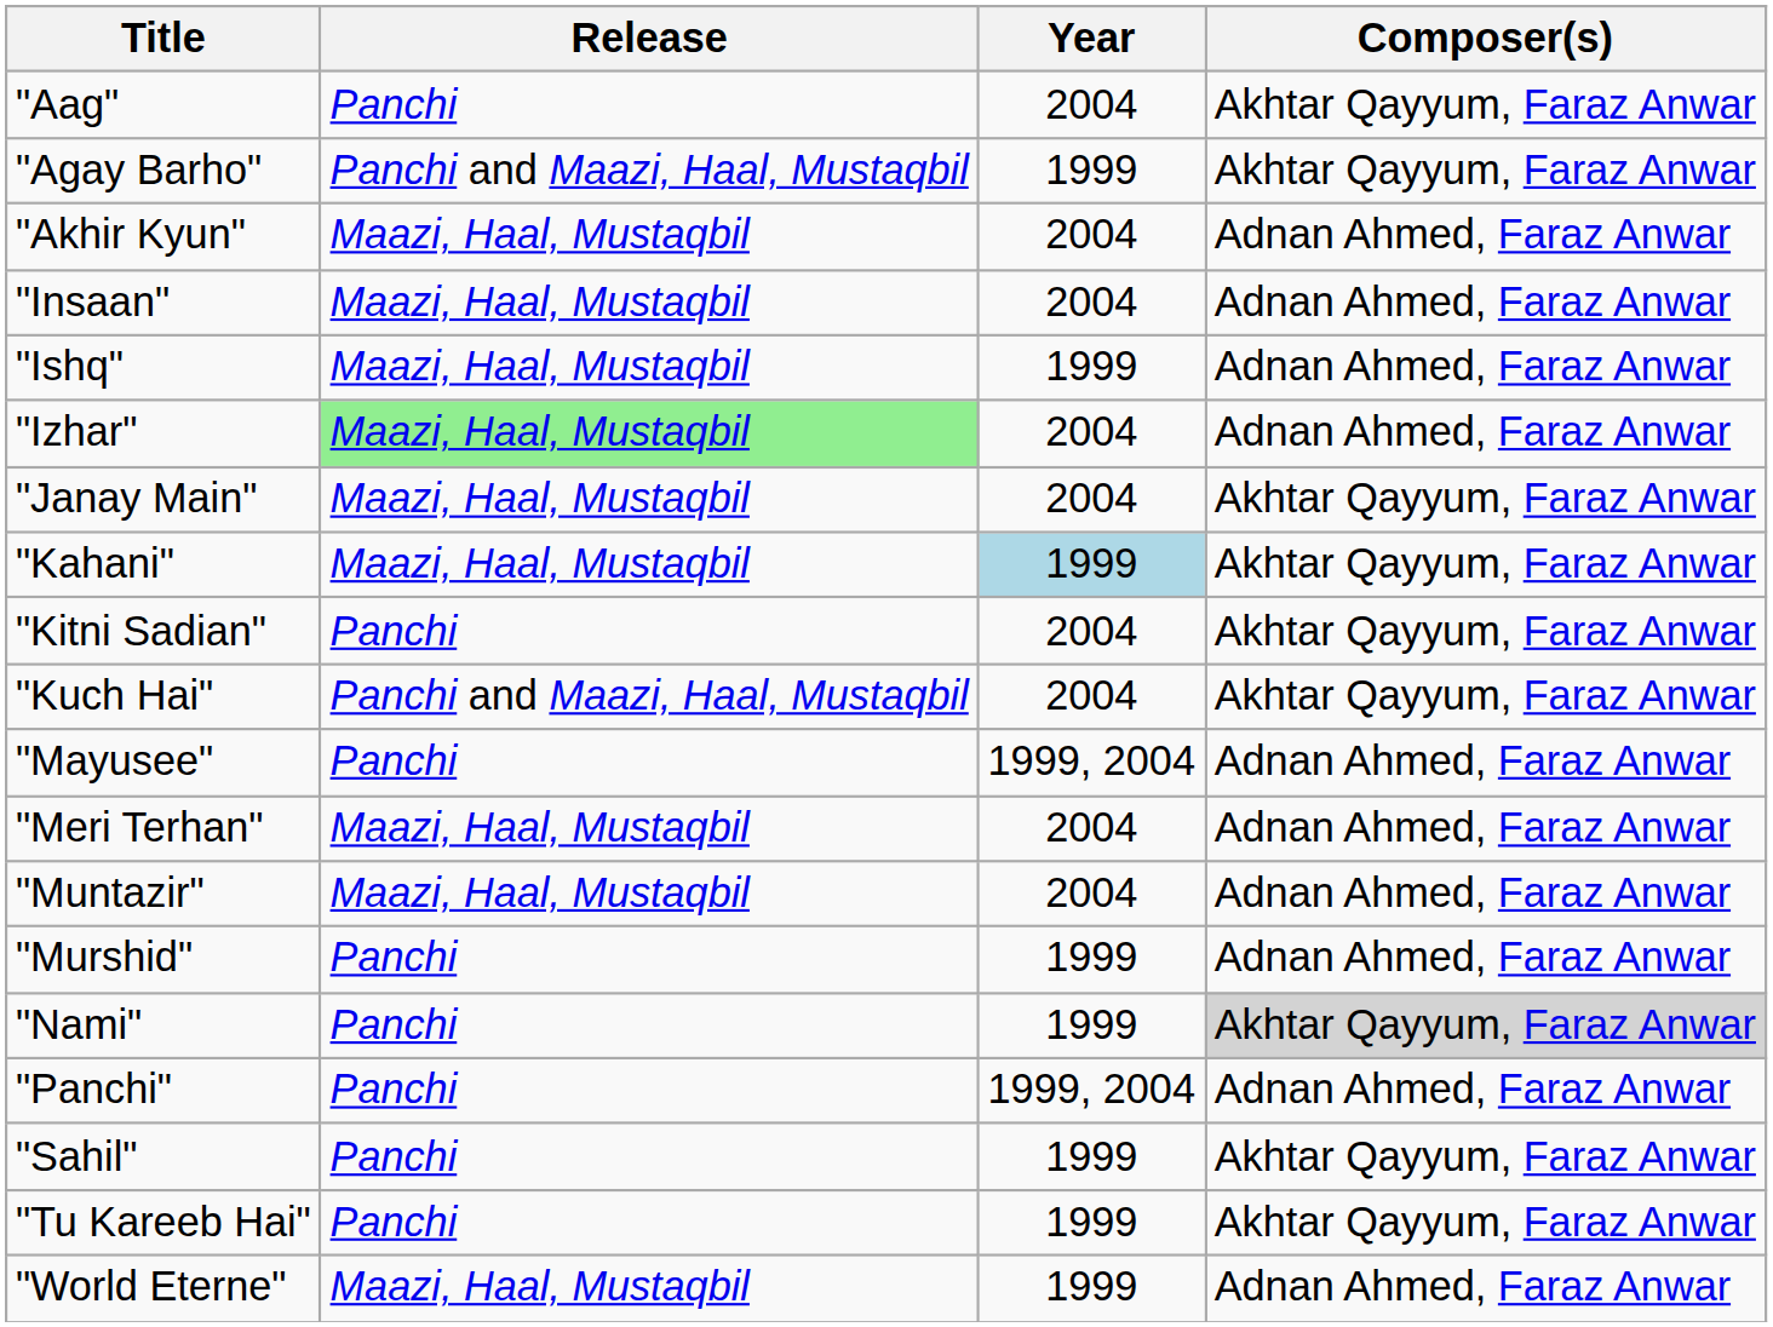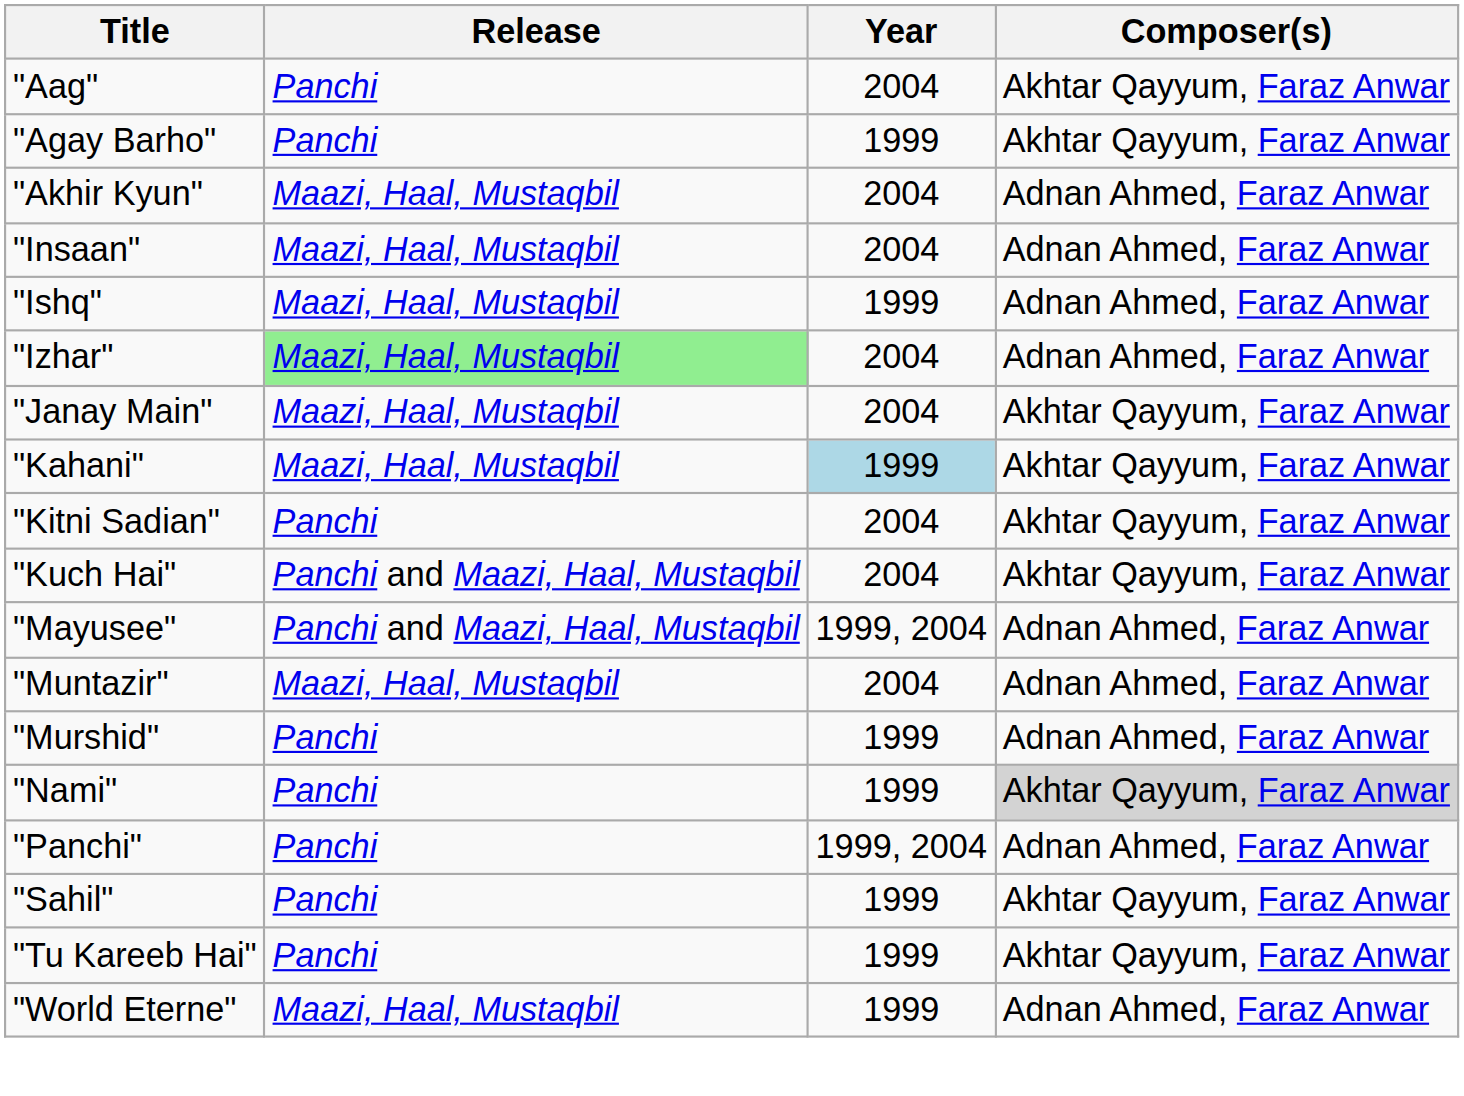 <table class="wikitable sortable">
 <tr>
 <th>Title</th>
 <th>Release</th>
 <th>Year</th>
 <th>Composer(s)</th>
 </tr>
 <tr>
 <td>"Aag"</td>
 <td><em><a href='#'>Panchi</a></em></td>
 <td align="center">2004</td>
 <td>Akhtar Qayyum, <a href='#'>Faraz Anwar</a></td>
 </tr>
 <tr>
 <td>"Agay Barho"</td>
-<td><em><a href='#'>Panchi</a></em> and <em><a href='#'>Maazi, Haal, Mustaqbil</a></em></td>
+<td><em><a href='#'>Panchi</a></em></td>
 <td align="center">1999</td>
 <td>Akhtar Qayyum, <a href='#'>Faraz Anwar</a></td>
 </tr>
 <tr>
 <td>"Akhir Kyun"</td>
 <td><em><a href='#'>Maazi, Haal, Mustaqbil</a></em></td>
 <td align="center">2004</td>
 <td>Adnan Ahmed, <a href='#'>Faraz Anwar</a></td>
 </tr>
 <tr>
 <td>"Insaan"</td>
 <td><em><a href='#'>Maazi, Haal, Mustaqbil</a></em></td>
 <td align="center">2004</td>
 <td>Adnan Ahmed, <a href='#'>Faraz Anwar</a></td>
 </tr>
 <tr>
 <td>"Ishq"</td>
 <td><em><a href='#'>Maazi, Haal, Mustaqbil</a></em></td>
 <td align="center">1999</td>
 <td>Adnan Ahmed, <a href='#'>Faraz Anwar</a></td>
 </tr>
 <tr>
 <td>"Izhar"</td>
 <td style="background: lightgreen;"><em><a href='#'>Maazi, Haal, Mustaqbil</a></em></td>
 <td align="center">2004</td>
 <td>Adnan Ahmed, <a href='#'>Faraz Anwar</a></td>
 </tr>
 <tr>
 <td>"Janay Main"</td>
 <td><em><a href='#'>Maazi, Haal, Mustaqbil</a></em></td>
 <td align="center">2004</td>
 <td>Akhtar Qayyum, <a href='#'>Faraz Anwar</a></td>
 </tr>
 <tr>
 <td>"Kahani"</td>
 <td><em><a href='#'>Maazi, Haal, Mustaqbil</a></em></td>
 <td align="center" style="background: lightblue;">1999</td>
 <td>Akhtar Qayyum, <a href='#'>Faraz Anwar</a></td>
 </tr>
 <tr>
 <td>"Kitni Sadian"</td>
 <td><em><a href='#'>Panchi</a></em></td>
 <td align="center">2004</td>
 <td>Akhtar Qayyum, <a href='#'>Faraz Anwar</a></td>
 </tr>
 <tr>
 <td>"Kuch Hai"</td>
 <td><em><a href='#'>Panchi</a></em> and <em><a href='#'>Maazi, Haal, Mustaqbil</a></em></td>
 <td align="center">2004</td>
 <td>Akhtar Qayyum, <a href='#'>Faraz Anwar</a></td>
 </tr>
 <tr>
 <td>"Mayusee"</td>
-<td><em><a href='#'>Panchi</a></em></td>
+<td><em><a href='#'>Panchi</a></em> and <em><a href='#'>Maazi, Haal, Mustaqbil</a></em></td>
 <td align="center">1999, 2004</td>
-<td>Adnan Ahmed, <a href='#'>Faraz Anwar</a></td>
-</tr>
-<tr>
-<td>"Meri Terhan"</td>
-<td><em><a href='#'>Maazi, Haal, Mustaqbil</a></em></td>
-<td align="center">2004</td>
 <td>Adnan Ahmed, <a href='#'>Faraz Anwar</a></td>
 </tr>
 <tr>
 <td>"Muntazir"</td>
 <td><em><a href='#'>Maazi, Haal, Mustaqbil</a></em></td>
 <td align="center">2004</td>
 <td>Adnan Ahmed, <a href='#'>Faraz Anwar</a></td>
 </tr>
 <tr>
 <td>"Murshid"</td>
 <td><em><a href='#'>Panchi</a></em></td>
 <td align="center">1999</td>
 <td>Adnan Ahmed, <a href='#'>Faraz Anwar</a></td>
 </tr>
 <tr>
 <td>"Nami"</td>
 <td><em><a href='#'>Panchi</a></em></td>
 <td align="center">1999</td>
 <td style="background: lightgrey;">Akhtar Qayyum, <a href='#'>Faraz Anwar</a></td>
 </tr>
 <tr>
 <td>"Panchi"</td>
 <td><em><a href='#'>Panchi</a></em></td>
 <td align="center">1999, 2004</td>
 <td>Adnan Ahmed, <a href='#'>Faraz Anwar</a></td>
 </tr>
 <tr>
 <td>"Sahil"</td>
 <td><em><a href='#'>Panchi</a></em></td>
 <td align="center">1999</td>
 <td>Akhtar Qayyum, <a href='#'>Faraz Anwar</a></td>
 </tr>
 <tr>
 <td>"Tu Kareeb Hai"</td>
 <td><em><a href='#'>Panchi</a></em></td>
 <td align="center">1999</td>
 <td>Akhtar Qayyum, <a href='#'>Faraz Anwar</a></td>
 </tr>
 <tr>
 <td>"World Eterne"</td>
 <td><em><a href='#'>Maazi, Haal, Mustaqbil</a></em></td>
 <td align="center">1999</td>
 <td>Adnan Ahmed, <a href='#'>Faraz Anwar</a></td>
 </tr>
 </table>
